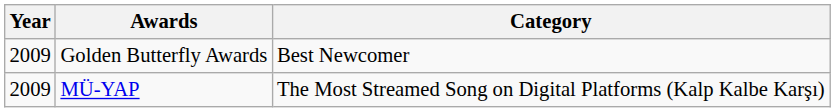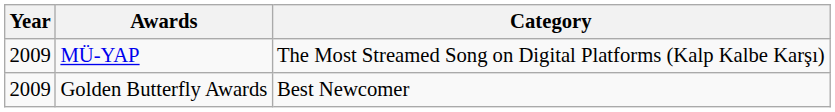 <table class="wikitable" style="font-size: 95%;">
 <tr>
 <th>Year</th>
 <th>Awards</th>
 <th>Category</th>
 </tr>
 <tr>
 <td>2009</td>
+<td><a href='#'>MÜ-YAP</a></td>
+<td>The Most Streamed Song on Digital Platforms (Kalp Kalbe Karşı)</td>
+</tr>
+<tr>
+<td>2009</td>
 <td>Golden Butterfly Awards</td>
 <td>Best Newcomer</td>
 </tr>
-<tr>
-<td>2009</td>
-<td><a href='#'>MÜ-YAP</a></td>
-<td>The Most Streamed Song on Digital Platforms (Kalp Kalbe Karşı)</td>
-</tr>
 </table>
